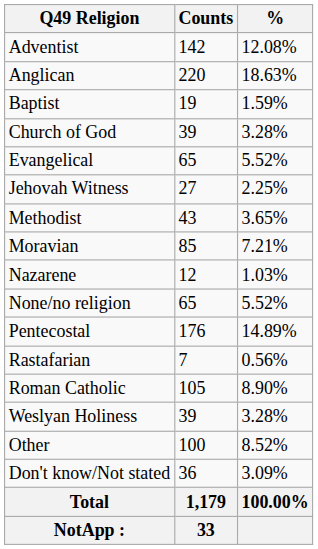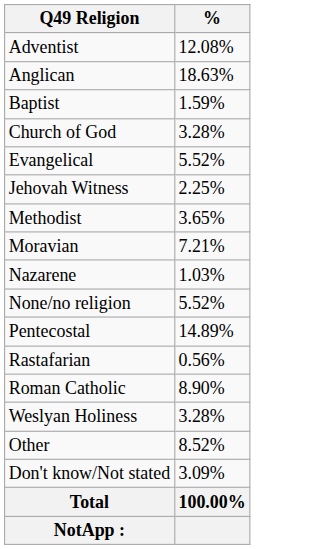 <table class="wikitable sortable">
 <tr>
 <th>Q49 Religion</th>
-<th>Counts</th>
 <th>%</th>
 </tr>
 <tr>
 <td>Adventist</td>
-<td>142</td>
 <td>12.08%</td>
 </tr>
 <tr>
 <td>Anglican</td>
-<td>220</td>
 <td>18.63%</td>
 </tr>
 <tr>
 <td>Baptist</td>
-<td>19</td>
 <td>1.59%</td>
 </tr>
 <tr>
 <td>Church of God</td>
-<td>39</td>
 <td>3.28%</td>
 </tr>
 <tr>
 <td>Evangelical</td>
-<td>65</td>
 <td>5.52%</td>
 </tr>
 <tr>
 <td>Jehovah Witness</td>
-<td>27</td>
 <td>2.25%</td>
 </tr>
 <tr>
 <td>Methodist</td>
-<td>43</td>
 <td>3.65%</td>
 </tr>
 <tr>
 <td>Moravian</td>
-<td>85</td>
 <td>7.21%</td>
 </tr>
 <tr>
 <td>Nazarene</td>
-<td>12</td>
 <td>1.03%</td>
 </tr>
 <tr>
 <td>None/no religion</td>
-<td>65</td>
 <td>5.52%</td>
 </tr>
 <tr>
 <td>Pentecostal</td>
-<td>176</td>
 <td>14.89%</td>
 </tr>
 <tr>
 <td>Rastafarian</td>
-<td>7</td>
 <td>0.56%</td>
 </tr>
 <tr>
 <td>Roman Catholic</td>
-<td>105</td>
 <td>8.90%</td>
 </tr>
 <tr>
 <td>Weslyan Holiness</td>
-<td>39</td>
 <td>3.28%</td>
 </tr>
 <tr>
 <td>Other</td>
-<td>100</td>
 <td>8.52%</td>
 </tr>
 <tr>
 <td>Don't know/Not stated</td>
-<td>36</td>
 <td>3.09%</td>
 </tr>
 <tr>
 <th>Total</th>
-<th>1,179</th>
 <th>100.00%</th>
 </tr>
 <tr>
 <th>NotApp :</th>
-<th>33</th>
 <th></th>
 </tr>
 </table>
